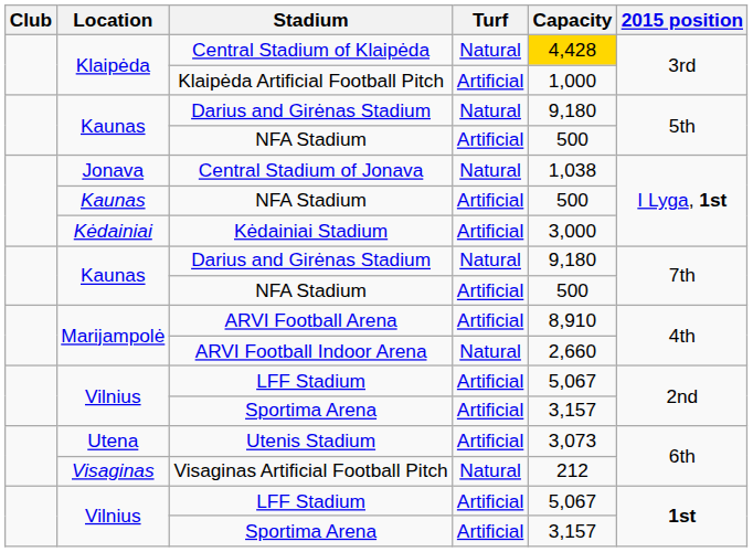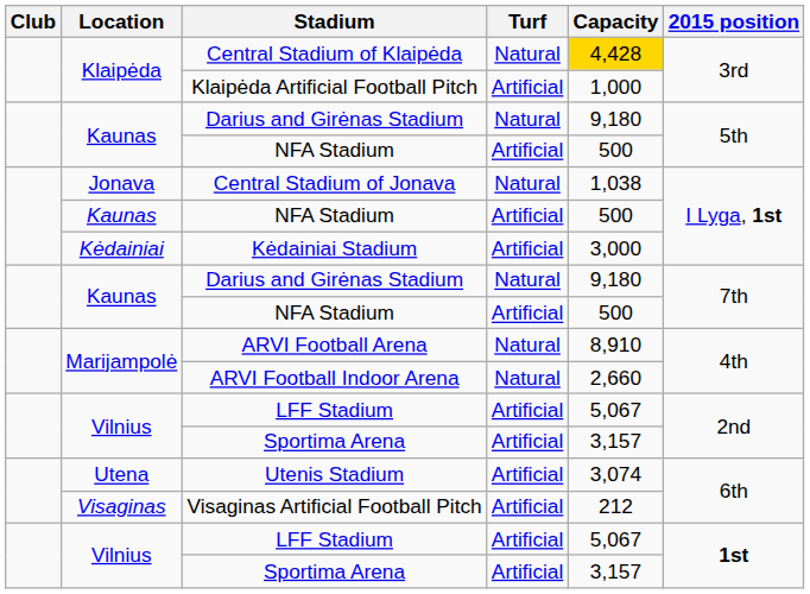 <table class="wikitable sortable" style="text-align:center; font-size:85%;">
 <tr>
 <th>Club</th>
 <th>Location</th>
 <th>Stadium</th>
 <th>Turf</th>
 <th>Capacity</th>
 <th><a href='#'>2015 position</a></th>
 </tr>
 <tr>
 <td rowspan=2></td>
 <td rowspan=2><a href='#'>Klaipėda</a></td>
 <td><a href='#'>Central Stadium of Klaipėda</a></td>
 <td><a href='#'>Natural</a></td>
 <td style="background: gold;">4,428</td>
 <td rowspan=2>3rd</td>
 </tr>
 <tr>
 <td>Klaipėda Artificial Football Pitch</td>
 <td><a href='#'>Artificial</a></td>
 <td>1,000</td>
 </tr>
 <tr>
 <td rowspan=2></td>
 <td rowspan=2><a href='#'>Kaunas</a></td>
 <td><a href='#'>Darius and Girėnas Stadium</a></td>
 <td><a href='#'>Natural</a></td>
 <td>9,180</td>
 <td rowspan=2>5th</td>
 </tr>
 <tr>
 <td>NFA Stadium</td>
 <td><a href='#'>Artificial</a></td>
 <td>500</td>
 </tr>
 <tr>
 <td rowspan=3></td>
 <td><a href='#'>Jonava</a></td>
 <td><a href='#'>Central Stadium of Jonava</a></td>
 <td><a href='#'>Natural</a></td>
 <td>1,038</td>
 <td rowspan=3><a href='#'>I Lyga</a>, <strong>1st</strong></td>
 </tr>
 <tr>
 <td><em><a href='#'>Kaunas</a></em></td>
 <td>NFA Stadium</td>
 <td><a href='#'>Artificial</a></td>
 <td>500</td>
 </tr>
 <tr>
 <td><em><a href='#'>Kėdainiai</a></em></td>
 <td><a href='#'>Kėdainiai Stadium</a></td>
 <td><a href='#'>Artificial</a></td>
 <td>3,000</td>
 </tr>
 <tr>
 <td rowspan=2></td>
 <td rowspan=2><a href='#'>Kaunas</a></td>
 <td><a href='#'>Darius and Girėnas Stadium</a></td>
 <td><a href='#'>Natural</a></td>
 <td>9,180</td>
 <td rowspan=2>7th</td>
 </tr>
 <tr>
 <td>NFA Stadium</td>
 <td><a href='#'>Artificial</a></td>
 <td>500</td>
 </tr>
 <tr>
 <td rowspan=2></td>
 <td rowspan=2><a href='#'>Marijampolė</a></td>
 <td><a href='#'>ARVI Football Arena</a></td>
-<td><a href='#'>Artificial</a></td>
+<td><a href='#'>Natural</a></td>
 <td>8,910</td>
 <td rowspan=2>4th</td>
 </tr>
 <tr>
 <td><a href='#'>ARVI Football Indoor Arena</a></td>
 <td><a href='#'>Natural</a></td>
 <td>2,660</td>
 </tr>
 <tr>
 <td rowspan=2></td>
 <td rowspan=2><a href='#'>Vilnius</a></td>
 <td><a href='#'>LFF Stadium</a></td>
 <td><a href='#'>Artificial</a></td>
 <td>5,067</td>
 <td rowspan=2>2nd</td>
 </tr>
 <tr>
 <td><a href='#'>Sportima Arena</a></td>
 <td><a href='#'>Artificial</a></td>
 <td>3,157</td>
 </tr>
 <tr>
 <td rowspan=2></td>
 <td><a href='#'>Utena</a></td>
 <td><a href='#'>Utenis Stadium</a></td>
 <td><a href='#'>Artificial</a></td>
-<td>3,073</td>
+<td>3,074</td>
 <td rowspan=2>6th</td>
 </tr>
 <tr>
 <td><em><a href='#'>Visaginas</a></em></td>
 <td>Visaginas Artificial Football Pitch</td>
-<td><a href='#'>Natural</a></td>
+<td><a href='#'>Artificial</a></td>
 <td>212</td>
 </tr>
 <tr>
 <td rowspan=2></td>
 <td rowspan=2><a href='#'>Vilnius</a></td>
 <td><a href='#'>LFF Stadium</a></td>
 <td><a href='#'>Artificial</a></td>
 <td>5,067</td>
 <td rowspan=2><strong>1st</strong></td>
 </tr>
 <tr>
 <td><a href='#'>Sportima Arena</a></td>
 <td><a href='#'>Artificial</a></td>
 <td>3,157</td>
 </tr>
 </table>
